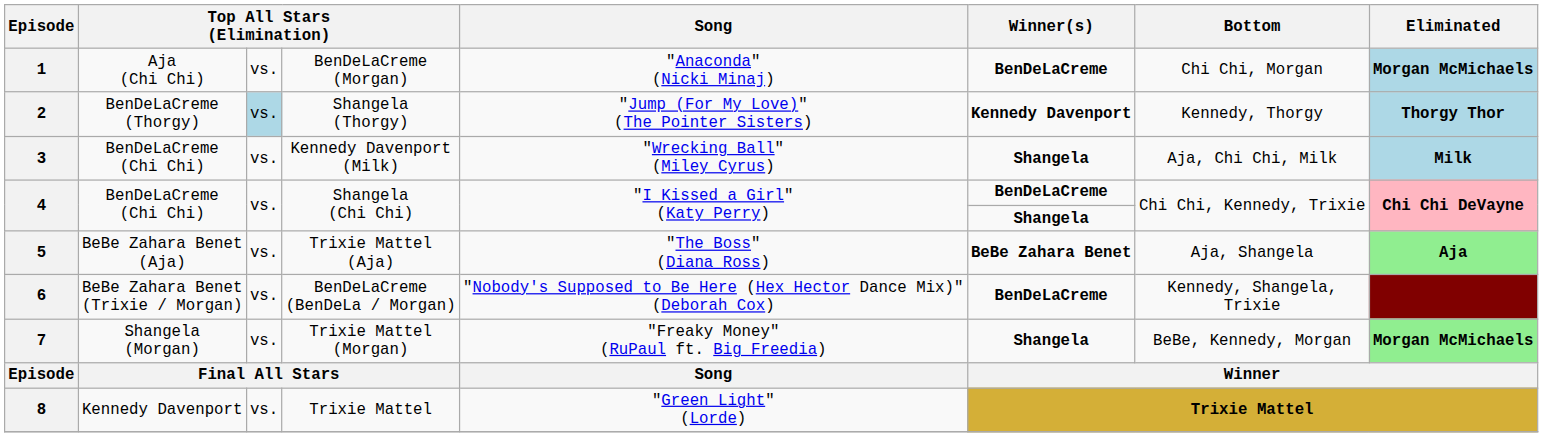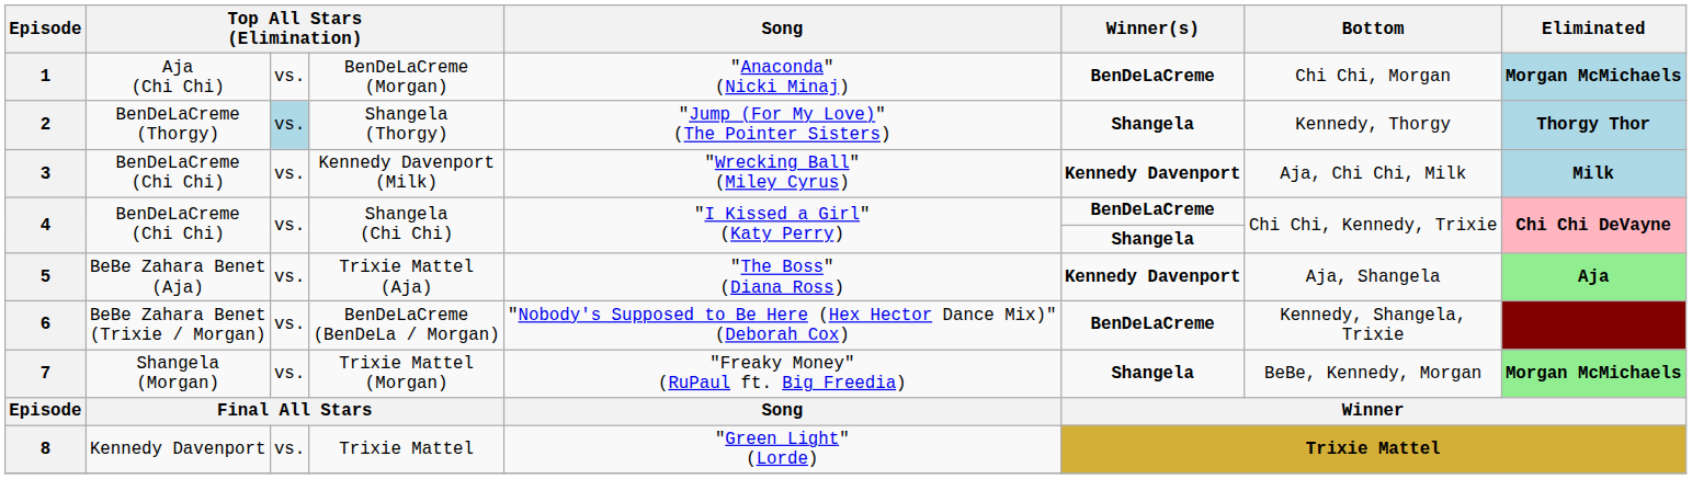 <table class="wikitable" style="text-align:center">
 <tr>
 <th scope="col">Episode</th>
 <th scope="col" colspan="3">Top All Stars<br>(Elimination)</th>
 <th scope="col">Song</th>
 <th scope="col">Winner(s)</th>
 <th scope="col">Bottom</th>
 <th scope="col">Eliminated</th>
 </tr>
 <tr>
 <th scope="row">1</th>
 <td>Aja<br>(Chi Chi)</td>
 <td>vs.</td>
 <td>BenDeLaCreme<br>(Morgan)</td>
 <td>"<a href='#'>Anaconda</a>"<br>(<a href='#'>Nicki Minaj</a>)</td>
 <td><strong>BenDeLaCreme</strong></td>
 <td>Chi Chi, Morgan</td>
 <td bgcolor="lightblue" nowrap><strong>Morgan McMichaels</strong></td>
 </tr>
 <tr>
 <th scope="row">2</th>
 <td>BenDeLaCreme<br>(Thorgy)</td>
 <td style="background: lightblue;">vs.</td>
 <td>Shangela<br>(Thorgy)</td>
 <td>"<a href='#'>Jump (For My Love)</a>"<br>(<a href='#'>The Pointer Sisters</a>)</td>
-<td nowrap><strong>Kennedy Davenport</strong></td>
+<td><strong>Shangela</strong></td>
 <td>Kennedy, Thorgy</td>
 <td bgcolor="lightblue"><strong>Thorgy Thor</strong></td>
 </tr>
 <tr>
 <th scope="row">3</th>
 <td>BenDeLaCreme<br>(Chi Chi)</td>
 <td>vs.</td>
 <td>Kennedy Davenport<br>(Milk)</td>
 <td>"<a href='#'>Wrecking Ball</a>"<br>(<a href='#'>Miley Cyrus</a>)</td>
-<td><strong>Shangela</strong></td>
+<td nowrap><strong>Kennedy Davenport</strong></td>
 <td>Aja, Chi Chi, Milk</td>
 <td bgcolor="lightblue"><strong>Milk</strong></td>
 </tr>
 <tr>
 <th scope="row" rowspan="2">4</th>
 <td rowspan="2">BenDeLaCreme<br>(Chi Chi)</td>
 <td rowspan="2">vs.</td>
 <td rowspan="2">Shangela<br>(Chi Chi)</td>
 <td rowspan="2">"<a href='#'>I Kissed a Girl</a>"<br>(<a href='#'>Katy Perry</a>)</td>
 <td><strong>BenDeLaCreme</strong></td>
 <td rowspan="2">Chi Chi, Kennedy, Trixie</td>
 <td bgcolor="lightpink" rowspan="2"><strong>Chi Chi DeVayne</strong></td>
 </tr>
 <tr>
 <td><strong>Shangela</strong></td>
 </tr>
 <tr>
 <th scope="row">5</th>
 <td nowrap>BeBe Zahara Benet<br>(Aja)</td>
 <td>vs.</td>
 <td>Trixie Mattel<br>(Aja)</td>
 <td>"<a href='#'>The Boss</a>"<br>(<a href='#'>Diana Ross</a>)</td>
-<td><strong>BeBe Zahara Benet</strong></td>
+<td nowrap><strong>Kennedy Davenport</strong></td>
 <td>Aja, Shangela</td>
 <td bgcolor="lightgreen"><strong>Aja</strong></td>
 </tr>
 <tr>
 <th scope="row">6</th>
 <td>BeBe Zahara Benet<br>(Trixie / Morgan)</td>
 <td>vs.</td>
 <td nowrap>BenDeLaCreme<br>(BenDeLa / Morgan)</td>
 <td nowrap>"<a href='#'>Nobody's Supposed to Be Here</a> (<a href='#'>Hex Hector</a> Dance Mix)"<br>(<a href='#'>Deborah Cox</a>)</td>
 <td><strong>BenDeLaCreme</strong></td>
 <td nowrap>Kennedy, Shangela,<br>Trixie</td>
 <td bgcolor="maroon"></td>
 </tr>
 <tr>
 <th scope="row">7</th>
 <td>Shangela<br>(Morgan)</td>
 <td>vs.</td>
 <td>Trixie Mattel<br>(Morgan)</td>
 <td>"Freaky Money"<br>(<a href='#'>RuPaul</a> ft. <a href='#'>Big Freedia</a>)</td>
 <td><strong>Shangela</strong></td>
 <td>BeBe, Kennedy, Morgan</td>
 <td bgcolor="lightgreen"><strong>Morgan McMichaels</strong></td>
 </tr>
 <tr>
 <th scope="col">Episode</th>
 <th scope="col" colspan="3">Final All Stars</th>
 <th scope="col">Song</th>
 <th scope="col" colspan="3">Winner</th>
 </tr>
 <tr>
 <th scope="row">8</th>
 <td nowrap>Kennedy Davenport</td>
 <td>vs.</td>
 <td>Trixie Mattel</td>
 <td>"<a href='#'>Green Light</a>"<br>(<a href='#'>Lorde</a>)</td>
 <td bgcolor="#D4AF37" colspan="3"><strong>Trixie Mattel</strong></td>
 </tr>
 <tr>
 </tr>
 </table>
